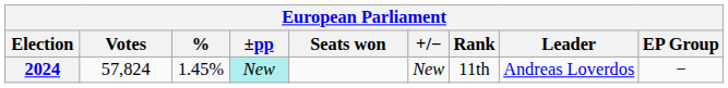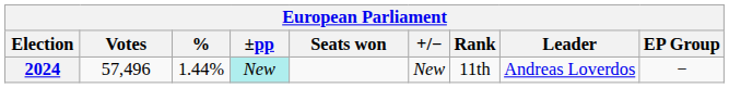 <table class="wikitable" style="text-align:center; line-height:16px;">
 <tr>
 <th colspan="9"><a href='#'>European Parliament</a></th>
 </tr>
 <tr>
 <th width="60">Election</th>
 <th width="75">Votes</th>
 <th width="45">%</th>
 <th width="45">±<a href='#'>pp</a></th>
 <th width="100">Seats won</th>
 <th width="30">+/−</th>
 <th width="30">Rank</th>
 <th>Leader</th>
 <th>EP Group</th>
 </tr>
 <tr>
 <th><a href='#'>2024</a></th>
-<td>57,824</td>
-<td>1.45%</td>
+<td>57,496</td>
+<td>1.44%</td>
 <td style="background: paleturquoise;"><em>New</em></td>
 <td></td>
 <td><em>New</em></td>
 <td>11th</td>
 <td><a href='#'>Andreas Loverdos</a></td>
 <td>−</td>
 </tr>
 </table>
